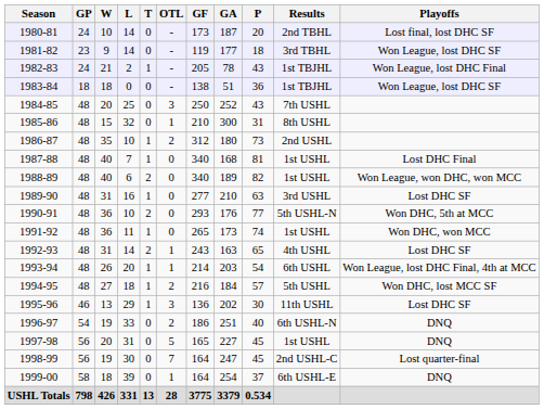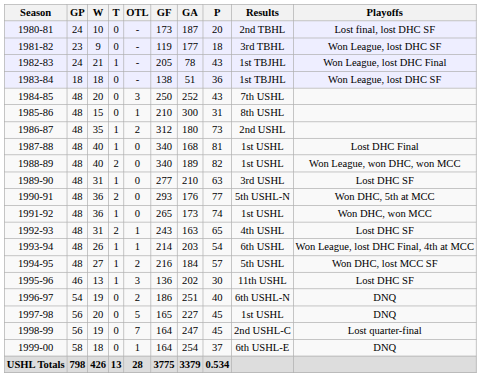 <table class="wikitable" style="text-align:center;">
 <tr>
 <th>Season</th>
 <th>GP</th>
 <th>W</th>
-<th>L</th>
 <th>T</th>
 <th>OTL</th>
 <th>GF</th>
 <th>GA</th>
 <th>P</th>
 <th>Results</th>
 <th>Playoffs</th>
 </tr>
 <tr bgcolor="#eeeeff">
 <td>1980-81</td>
 <td>24</td>
 <td>10</td>
-<td>14</td>
 <td>0</td>
 <td>-</td>
 <td>173</td>
 <td>187</td>
 <td>20</td>
 <td>2nd TBHL</td>
 <td>Lost final, lost DHC SF</td>
 </tr>
 <tr bgcolor="#eeeeff">
 <td>1981-82</td>
 <td>23</td>
 <td>9</td>
-<td>14</td>
 <td>0</td>
 <td>-</td>
 <td>119</td>
 <td>177</td>
 <td>18</td>
 <td>3rd TBHL</td>
 <td>Won League, lost DHC SF</td>
 </tr>
 <tr bgcolor="#eeeeff">
 <td>1982-83</td>
 <td>24</td>
 <td>21</td>
-<td>2</td>
 <td>1</td>
 <td>-</td>
 <td>205</td>
 <td>78</td>
 <td>43</td>
 <td>1st TBJHL</td>
 <td>Won League, lost DHC Final</td>
 </tr>
 <tr bgcolor="#eeeeff">
 <td>1983-84</td>
 <td>18</td>
 <td>18</td>
 <td>0</td>
-<td>0</td>
 <td>-</td>
 <td>138</td>
 <td>51</td>
 <td>36</td>
 <td>1st TBJHL</td>
 <td>Won League, lost DHC SF</td>
 </tr>
 <tr>
 <td>1984-85</td>
 <td>48</td>
 <td>20</td>
-<td>25</td>
 <td>0</td>
 <td>3</td>
 <td>250</td>
 <td>252</td>
 <td>43</td>
 <td>7th USHL</td>
 <td></td>
 </tr>
 <tr>
 <td>1985-86</td>
 <td>48</td>
 <td>15</td>
-<td>32</td>
 <td>0</td>
 <td>1</td>
 <td>210</td>
 <td>300</td>
 <td>31</td>
 <td>8th USHL</td>
 <td></td>
 </tr>
 <tr>
 <td>1986-87</td>
 <td>48</td>
 <td>35</td>
-<td>10</td>
 <td>1</td>
 <td>2</td>
 <td>312</td>
 <td>180</td>
 <td>73</td>
 <td>2nd USHL</td>
 <td></td>
 </tr>
 <tr>
 <td>1987-88</td>
 <td>48</td>
 <td>40</td>
-<td>7</td>
 <td>1</td>
 <td>0</td>
 <td>340</td>
 <td>168</td>
 <td>81</td>
 <td>1st USHL</td>
 <td>Lost DHC Final</td>
 </tr>
 <tr>
 <td>1988-89</td>
 <td>48</td>
 <td>40</td>
-<td>6</td>
 <td>2</td>
 <td>0</td>
 <td>340</td>
 <td>189</td>
 <td>82</td>
 <td>1st USHL</td>
 <td>Won League, won DHC, won MCC</td>
 </tr>
 <tr>
 <td>1989-90</td>
 <td>48</td>
 <td>31</td>
-<td>16</td>
 <td>1</td>
 <td>0</td>
 <td>277</td>
 <td>210</td>
 <td>63</td>
 <td>3rd USHL</td>
 <td>Lost DHC SF</td>
 </tr>
 <tr>
 <td>1990-91</td>
 <td>48</td>
 <td>36</td>
-<td>10</td>
 <td>2</td>
 <td>0</td>
 <td>293</td>
 <td>176</td>
 <td>77</td>
 <td>5th USHL-N</td>
 <td>Won DHC, 5th at MCC</td>
 </tr>
 <tr>
 <td>1991-92</td>
 <td>48</td>
 <td>36</td>
-<td>11</td>
 <td>1</td>
 <td>0</td>
 <td>265</td>
 <td>173</td>
 <td>74</td>
 <td>1st USHL</td>
 <td>Won DHC, won MCC</td>
 </tr>
 <tr>
 <td>1992-93</td>
 <td>48</td>
 <td>31</td>
-<td>14</td>
 <td>2</td>
 <td>1</td>
 <td>243</td>
 <td>163</td>
 <td>65</td>
 <td>4th USHL</td>
 <td>Lost DHC SF</td>
 </tr>
 <tr>
 <td>1993-94</td>
 <td>48</td>
 <td>26</td>
-<td>20</td>
 <td>1</td>
 <td>1</td>
 <td>214</td>
 <td>203</td>
 <td>54</td>
 <td>6th USHL</td>
 <td>Won League, lost DHC Final, 4th at MCC</td>
 </tr>
 <tr>
 <td>1994-95</td>
 <td>48</td>
 <td>27</td>
-<td>18</td>
 <td>1</td>
 <td>2</td>
 <td>216</td>
 <td>184</td>
 <td>57</td>
 <td>5th USHL</td>
 <td>Won DHC, lost MCC SF</td>
 </tr>
 <tr>
 <td>1995-96</td>
 <td>46</td>
 <td>13</td>
-<td>29</td>
 <td>1</td>
 <td>3</td>
 <td>136</td>
 <td>202</td>
 <td>30</td>
 <td>11th USHL</td>
 <td>Lost DHC SF</td>
 </tr>
 <tr>
 <td>1996-97</td>
 <td>54</td>
 <td>19</td>
-<td>33</td>
 <td>0</td>
 <td>2</td>
 <td>186</td>
 <td>251</td>
 <td>40</td>
 <td>6th USHL-N</td>
 <td>DNQ</td>
 </tr>
 <tr>
 <td>1997-98</td>
 <td>56</td>
 <td>20</td>
-<td>31</td>
 <td>0</td>
 <td>5</td>
 <td>165</td>
 <td>227</td>
 <td>45</td>
 <td>1st USHL</td>
 <td>DNQ</td>
 </tr>
 <tr>
 <td>1998-99</td>
 <td>56</td>
 <td>19</td>
-<td>30</td>
 <td>0</td>
 <td>7</td>
 <td>164</td>
 <td>247</td>
 <td>45</td>
 <td>2nd USHL-C</td>
 <td>Lost quarter-final</td>
 </tr>
 <tr>
 <td>1999-00</td>
 <td>58</td>
 <td>18</td>
-<td>39</td>
 <td>0</td>
 <td>1</td>
 <td>164</td>
 <td>254</td>
 <td>37</td>
 <td>6th USHL-E</td>
 <td>DNQ</td>
 </tr>
 <tr style="background:#dddddd">
 <td><strong>USHL Totals</strong></td>
 <td><strong>798</strong></td>
 <td><strong>426</strong></td>
-<td><strong>331</strong></td>
 <td><strong>13</strong></td>
 <td><strong>28</strong></td>
 <td><strong>3775</strong></td>
 <td><strong>3379</strong></td>
 <td><strong>0.534</strong></td>
 <td></td>
 <td></td>
 </tr>
 </table>
